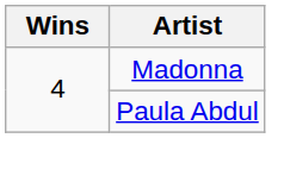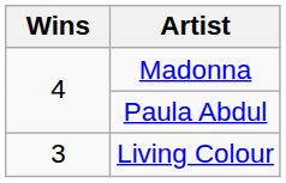 <table class="wikitable" rowspan="2" style="text-align:center">
 <tr>
 <th scope="col" style="width:55px;">Wins</th>
 <th scope="col" style="text-align:center;">Artist</th>
 </tr>
 <tr>
 <td rowspan="2" style="text-align:center">4</td>
 <td><a href='#'>Madonna</a></td>
 </tr>
 <tr>
 <td><a href='#'>Paula Abdul</a></td>
 </tr>
+<tr>
+<td style="text-align:center">3</td>
+<td><a href='#'>Living Colour</a></td>
+</tr>
 </table>
